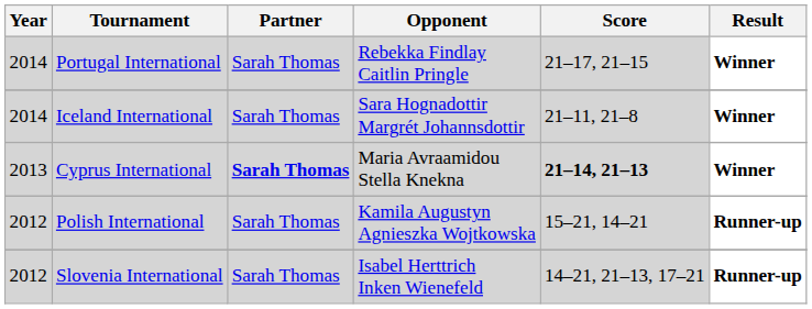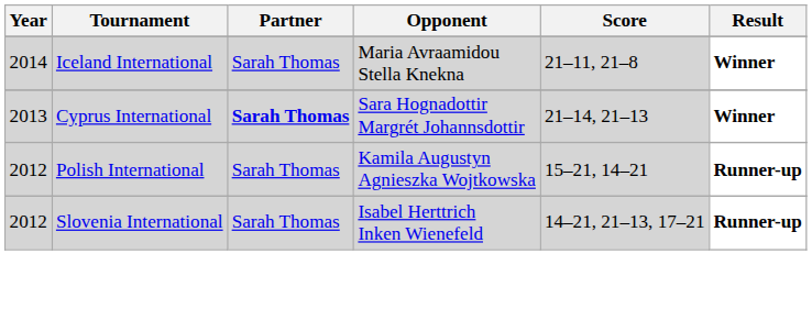 <table class="sortable wikitable" style="font-size: 90%;">
 <tr>
 <th>Year</th>
 <th>Tournament</th>
 <th>Partner</th>
 <th>Opponent</th>
 <th>Score</th>
 <th>Result</th>
 </tr>
-<tr style="background:#D5D5D5">
-<td align="center">2014</td>
-<td align="left"><a href='#'>Portugal International</a></td>
-<td align="left"> <a href='#'>Sarah Thomas</a></td>
-<td align="left"> <a href='#'>Rebekka Findlay</a> <br>  <a href='#'>Caitlin Pringle</a></td>
-<td align="left">21–17, 21–15</td>
-<td style="text-align:left; background:white"> <strong>Winner</strong></td>
-</tr>
 <tr>
 </tr>
 <tr style="background:#D5D5D5">
 <td align="center">2014</td>
 <td align="left"><a href='#'>Iceland International</a></td>
 <td align="left"> <a href='#'>Sarah Thomas</a></td>
-<td align="left"> <a href='#'>Sara Hognadottir</a> <br>  <a href='#'>Margrét Johannsdottir</a></td>
+<td align="left"> Maria Avraamidou <br>  Stella Knekna</td>
 <td align="left">21–11, 21–8</td>
 <td style="text-align:left; background:white"> <strong>Winner</strong></td>
 </tr>
 <tr>
 </tr>
 <tr style="background:#D5D5D5">
 <td align="center">2013</td>
 <td align="left"><a href='#'>Cyprus International</a></td>
 <td align="left"><strong> <a href='#'>Sarah Thomas</a></strong></td>
-<td align="left"> Maria Avraamidou <br>  Stella Knekna</td>
-<td align="left"><strong>21–14, 21–13</strong></td>
+<td align="left"> <a href='#'>Sara Hognadottir</a> <br>  <a href='#'>Margrét Johannsdottir</a></td>
+<td align="left">21–14, 21–13</td>
 <td style="text-align:left; background:white"> <strong>Winner</strong></td>
 </tr>
 <tr>
 </tr>
 <tr style="background:#D5D5D5">
 <td align="center">2012</td>
 <td align="left"><a href='#'>Polish International</a></td>
 <td align="left"> <a href='#'>Sarah Thomas</a></td>
 <td align="left"> <a href='#'>Kamila Augustyn</a> <br>  <a href='#'>Agnieszka Wojtkowska</a></td>
 <td align="left">15–21, 14–21</td>
 <td style="text-align:left; background:white"> <strong>Runner-up</strong></td>
 </tr>
 <tr>
 </tr>
 <tr style="background:#D5D5D5">
 <td align="center">2012</td>
 <td align="left"><a href='#'>Slovenia International</a></td>
 <td align="left"> <a href='#'>Sarah Thomas</a></td>
 <td align="left"> <a href='#'>Isabel Herttrich</a> <br>  <a href='#'>Inken Wienefeld</a></td>
 <td align="left">14–21, 21–13, 17–21</td>
 <td style="text-align:left; background:white"> <strong>Runner-up</strong></td>
 </tr>
 </table>
